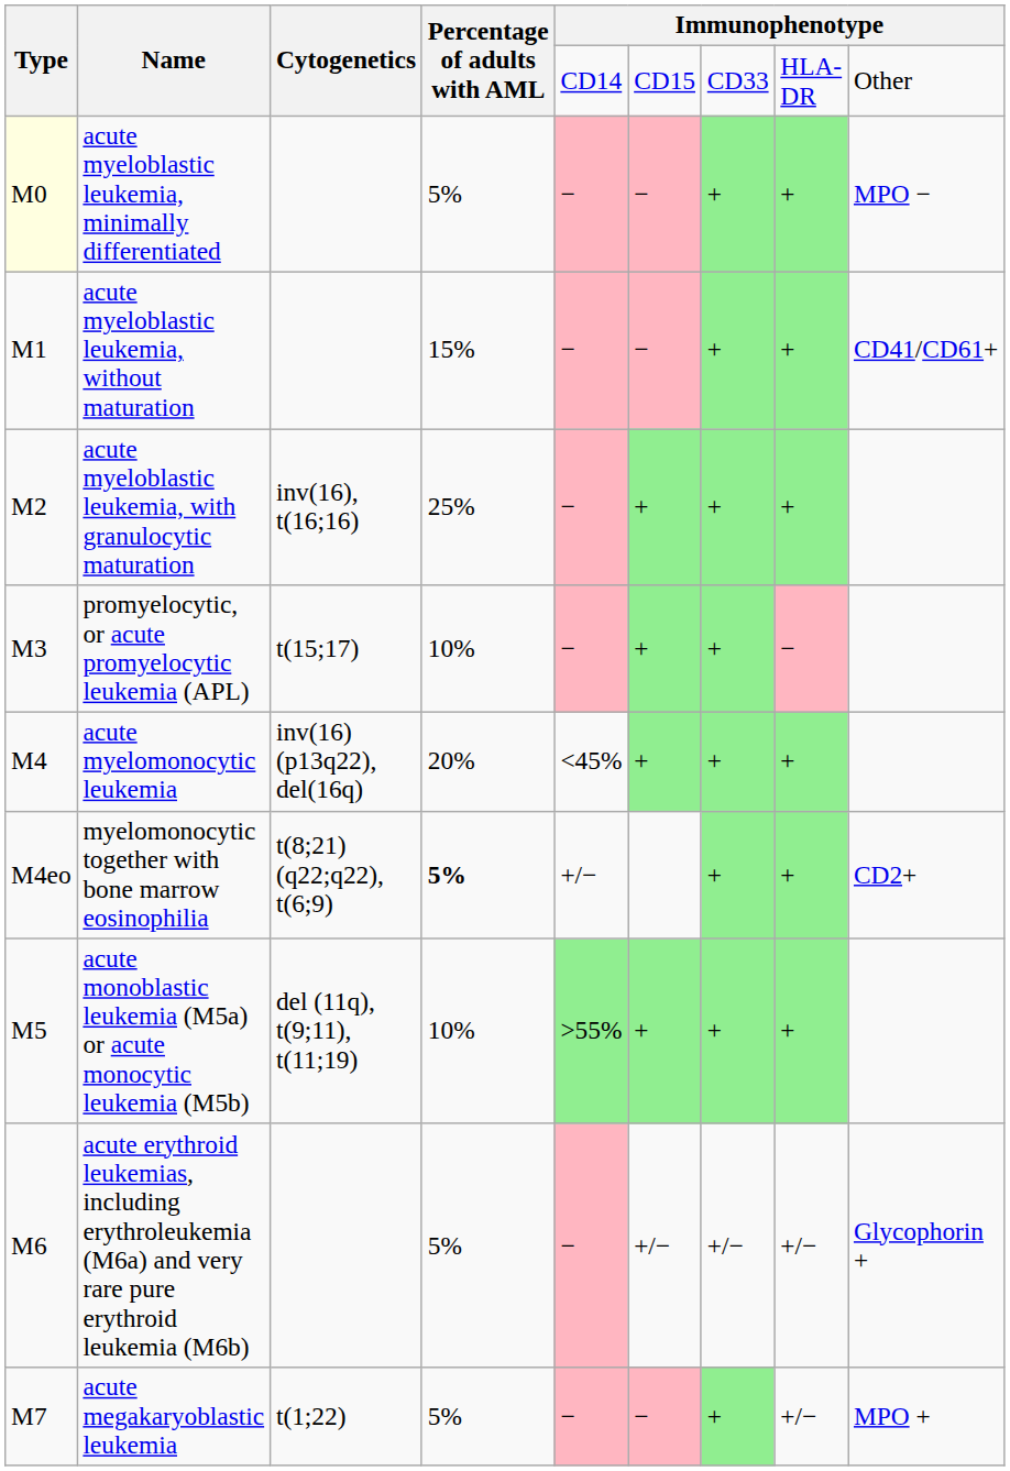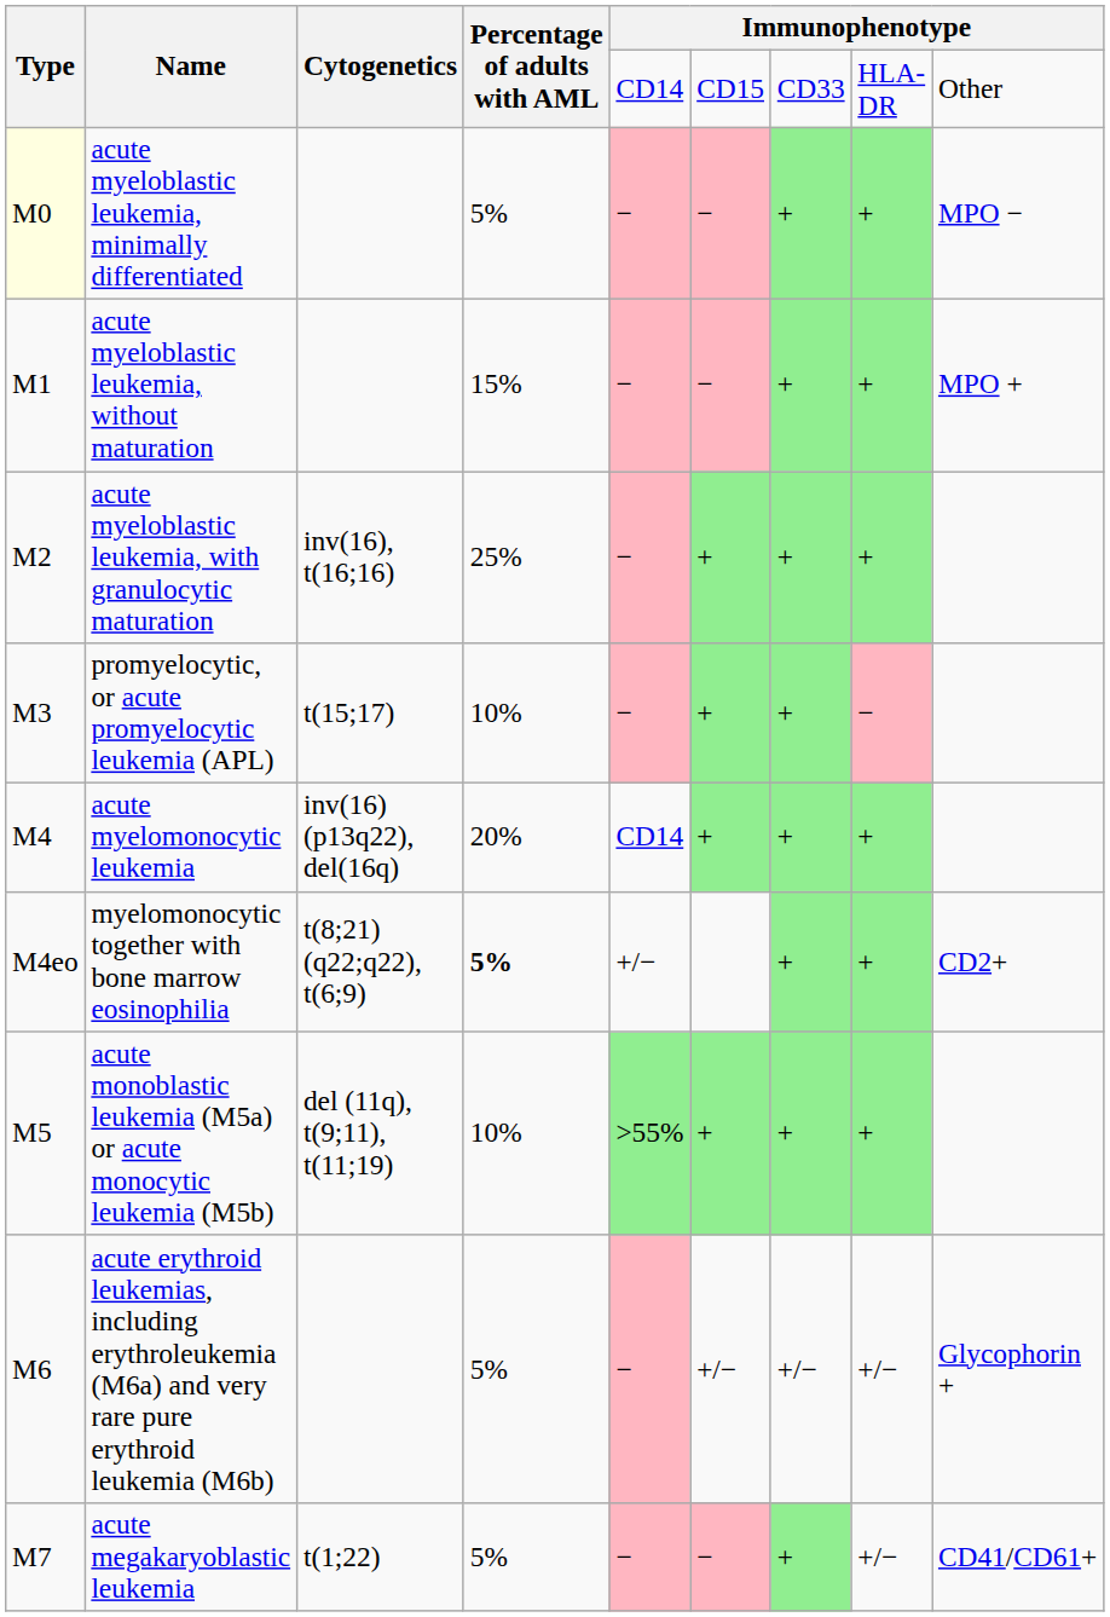 <table class="wikitable">
 <tr>
 <th rowspan=2>Type</th>
 <th rowspan=2>Name</th>
 <th rowspan=2>Cytogenetics</th>
 <th rowspan=2>Percentage of adults with AML</th>
 <th colspan=5>Immunophenotype</th>
 </tr>
 <tr>
 <td><a href='#'>CD14</a></td>
 <td><a href='#'>CD15</a></td>
 <td><a href='#'>CD33</a></td>
 <td><a href='#'>HLA-DR</a></td>
 <td>Other</td>
 </tr>
 <tr>
 <td style="background: lightyellow;">M0</td>
 <td><a href='#'>acute myeloblastic leukemia, minimally differentiated</a></td>
 <td></td>
 <td>5%</td>
 <td style="background: lightpink">−</td>
 <td style="background: lightpink">−</td>
 <td style="background: lightgreen">+</td>
 <td style="background: lightgreen">+</td>
 <td><a href='#'>MPO</a> −</td>
 </tr>
 <tr>
 <td>M1</td>
 <td><a href='#'>acute myeloblastic leukemia, without maturation</a></td>
 <td></td>
 <td>15%</td>
 <td style="background: lightpink">−</td>
 <td style="background: lightpink">−</td>
 <td style="background: lightgreen">+</td>
 <td style="background: lightgreen">+</td>
-<td><a href='#'>CD41</a>/<a href='#'>CD61</a>+</td>
+<td><a href='#'>MPO</a> +</td>
 </tr>
 <tr>
 <td>M2</td>
 <td><a href='#'>acute myeloblastic leukemia, with granulocytic maturation</a></td>
 <td>inv(16), t(16;16)</td>
 <td>25%</td>
 <td style="background: lightpink">−</td>
 <td style="background: lightgreen">+</td>
 <td style="background: lightgreen">+</td>
 <td style="background: lightgreen">+</td>
 <td></td>
 </tr>
 <tr>
 <td>M3</td>
 <td>promyelocytic, or <a href='#'>acute promyelocytic leukemia</a> (APL)</td>
 <td>t(15;17)</td>
 <td>10%</td>
 <td style="background: lightpink">−</td>
 <td style="background: lightgreen">+</td>
 <td style="background: lightgreen">+</td>
 <td style="background: lightpink">−</td>
 <td></td>
 </tr>
 <tr>
 <td>M4</td>
 <td><a href='#'>acute myelomonocytic leukemia</a></td>
 <td>inv(16)(p13q22), del(16q)</td>
 <td>20%</td>
-<td><45%</td>
+<td><a href='#'>CD14</a></td>
 <td style="background: lightgreen">+</td>
 <td style="background: lightgreen">+</td>
 <td style="background: lightgreen">+</td>
 <td></td>
 </tr>
 <tr>
 <td>M4eo</td>
 <td>myelomonocytic together with bone marrow <a href='#'>eosinophilia</a></td>
 <td>t(8;21)(q22;q22), t(6;9)</td>
 <td><strong>5%</strong></td>
 <td>+/−</td>
 <td></td>
 <td style="background: lightgreen">+</td>
 <td style="background: lightgreen">+</td>
 <td><a href='#'>CD2</a>+</td>
 </tr>
 <tr>
 <td>M5</td>
 <td><a href='#'>acute monoblastic leukemia</a> (M5a) or <a href='#'>acute monocytic leukemia</a> (M5b)</td>
 <td>del (11q), t(9;11), t(11;19)</td>
 <td>10%</td>
 <td style="background: lightgreen">>55%</td>
 <td style="background: lightgreen">+</td>
 <td style="background: lightgreen">+</td>
 <td style="background: lightgreen">+</td>
 <td></td>
 </tr>
 <tr>
 <td>M6</td>
 <td><a href='#'>acute erythroid leukemias</a>, including erythroleukemia (M6a) and very rare pure erythroid leukemia (M6b)</td>
 <td></td>
 <td>5%</td>
 <td style="background: lightpink">−</td>
 <td>+/−</td>
 <td>+/−</td>
 <td>+/−</td>
 <td><a href='#'>Glycophorin</a> +</td>
 </tr>
 <tr>
 <td>M7</td>
 <td><a href='#'>acute megakaryoblastic leukemia</a></td>
 <td>t(1;22)</td>
 <td>5%</td>
 <td style="background: lightpink">−</td>
 <td style="background: lightpink">−</td>
 <td style="background: lightgreen">+</td>
 <td>+/−</td>
-<td><a href='#'>MPO</a> +</td>
+<td><a href='#'>CD41</a>/<a href='#'>CD61</a>+</td>
 </tr>
 </table>
